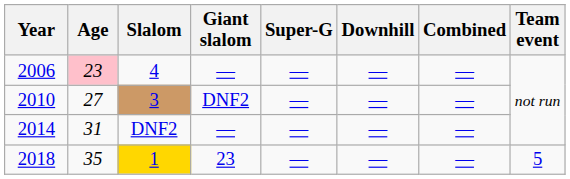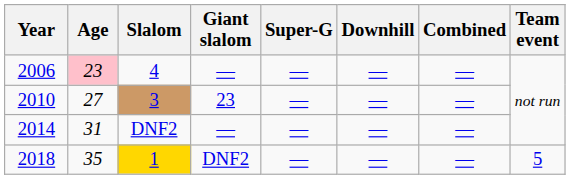 <table class=wikitable style="text-align:center">
 <tr>
 <th>  Year  </th>
 <th> Age </th>
 <th> Slalom </th>
 <th> Giant <br> slalom </th>
 <th>Super-G</th>
 <th>Downhill</th>
 <th>Combined</th>
 <th>Team<br>event</th>
 </tr>
 <tr>
 <td><a href='#'>2006</a></td>
 <td style="background: pink;"><em>23</em></td>
 <td><a href='#'>4</a></td>
 <td><a href='#'>—</a></td>
 <td><a href='#'>—</a></td>
 <td><a href='#'>—</a></td>
 <td><a href='#'>—</a></td>
 <td rowspan=3><em><small>not run</small></em></td>
 </tr>
 <tr>
 <td><a href='#'>2010</a></td>
 <td><em>27</em></td>
 <td style="background:#c96;"><a href='#'>3</a></td>
-<td><a href='#'>DNF2</a></td>
+<td><a href='#'>23</a></td>
 <td><a href='#'>—</a></td>
 <td><a href='#'>—</a></td>
 <td><a href='#'>—</a></td>
 </tr>
 <tr>
 <td><a href='#'>2014</a></td>
 <td><em>31</em></td>
 <td><a href='#'>DNF2</a></td>
 <td><a href='#'>—</a></td>
 <td><a href='#'>—</a></td>
 <td><a href='#'>—</a></td>
 <td><a href='#'>—</a></td>
 </tr>
 <tr>
 <td><a href='#'>2018</a></td>
 <td><em>35</em></td>
 <td style="background:gold;"><a href='#'>1</a></td>
-<td><a href='#'>23</a></td>
+<td><a href='#'>DNF2</a></td>
 <td><a href='#'>—</a></td>
 <td><a href='#'>—</a></td>
 <td><a href='#'>—</a></td>
 <td><a href='#'>5</a></td>
 </tr>
 </table>
